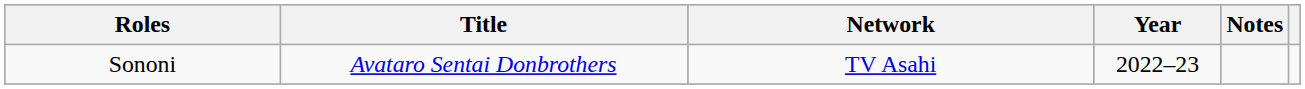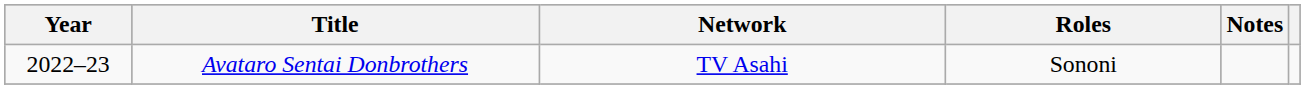 <table class="wikitable" style="text-align:center; font-size:0.9em;">
 <tr>
-<th width="160">Roles</th>
+<th width="70">Year</th>
 <th width="240">Title</th>
 <th width="240">Network</th>
-<th width="70">Year</th>
+<th width="160">Roles</th>
 <th>Notes</th>
 <th></th>
 </tr>
 <tr>
-<td>Sononi</td>
+<td>2022–23</td>
 <td><em><a href='#'>Avataro Sentai Donbrothers</a></em></td>
 <td><a href='#'>TV Asahi</a></td>
-<td>2022–23</td>
+<td>Sononi</td>
 <td></td>
 <td></td>
 </tr>
 </table>
